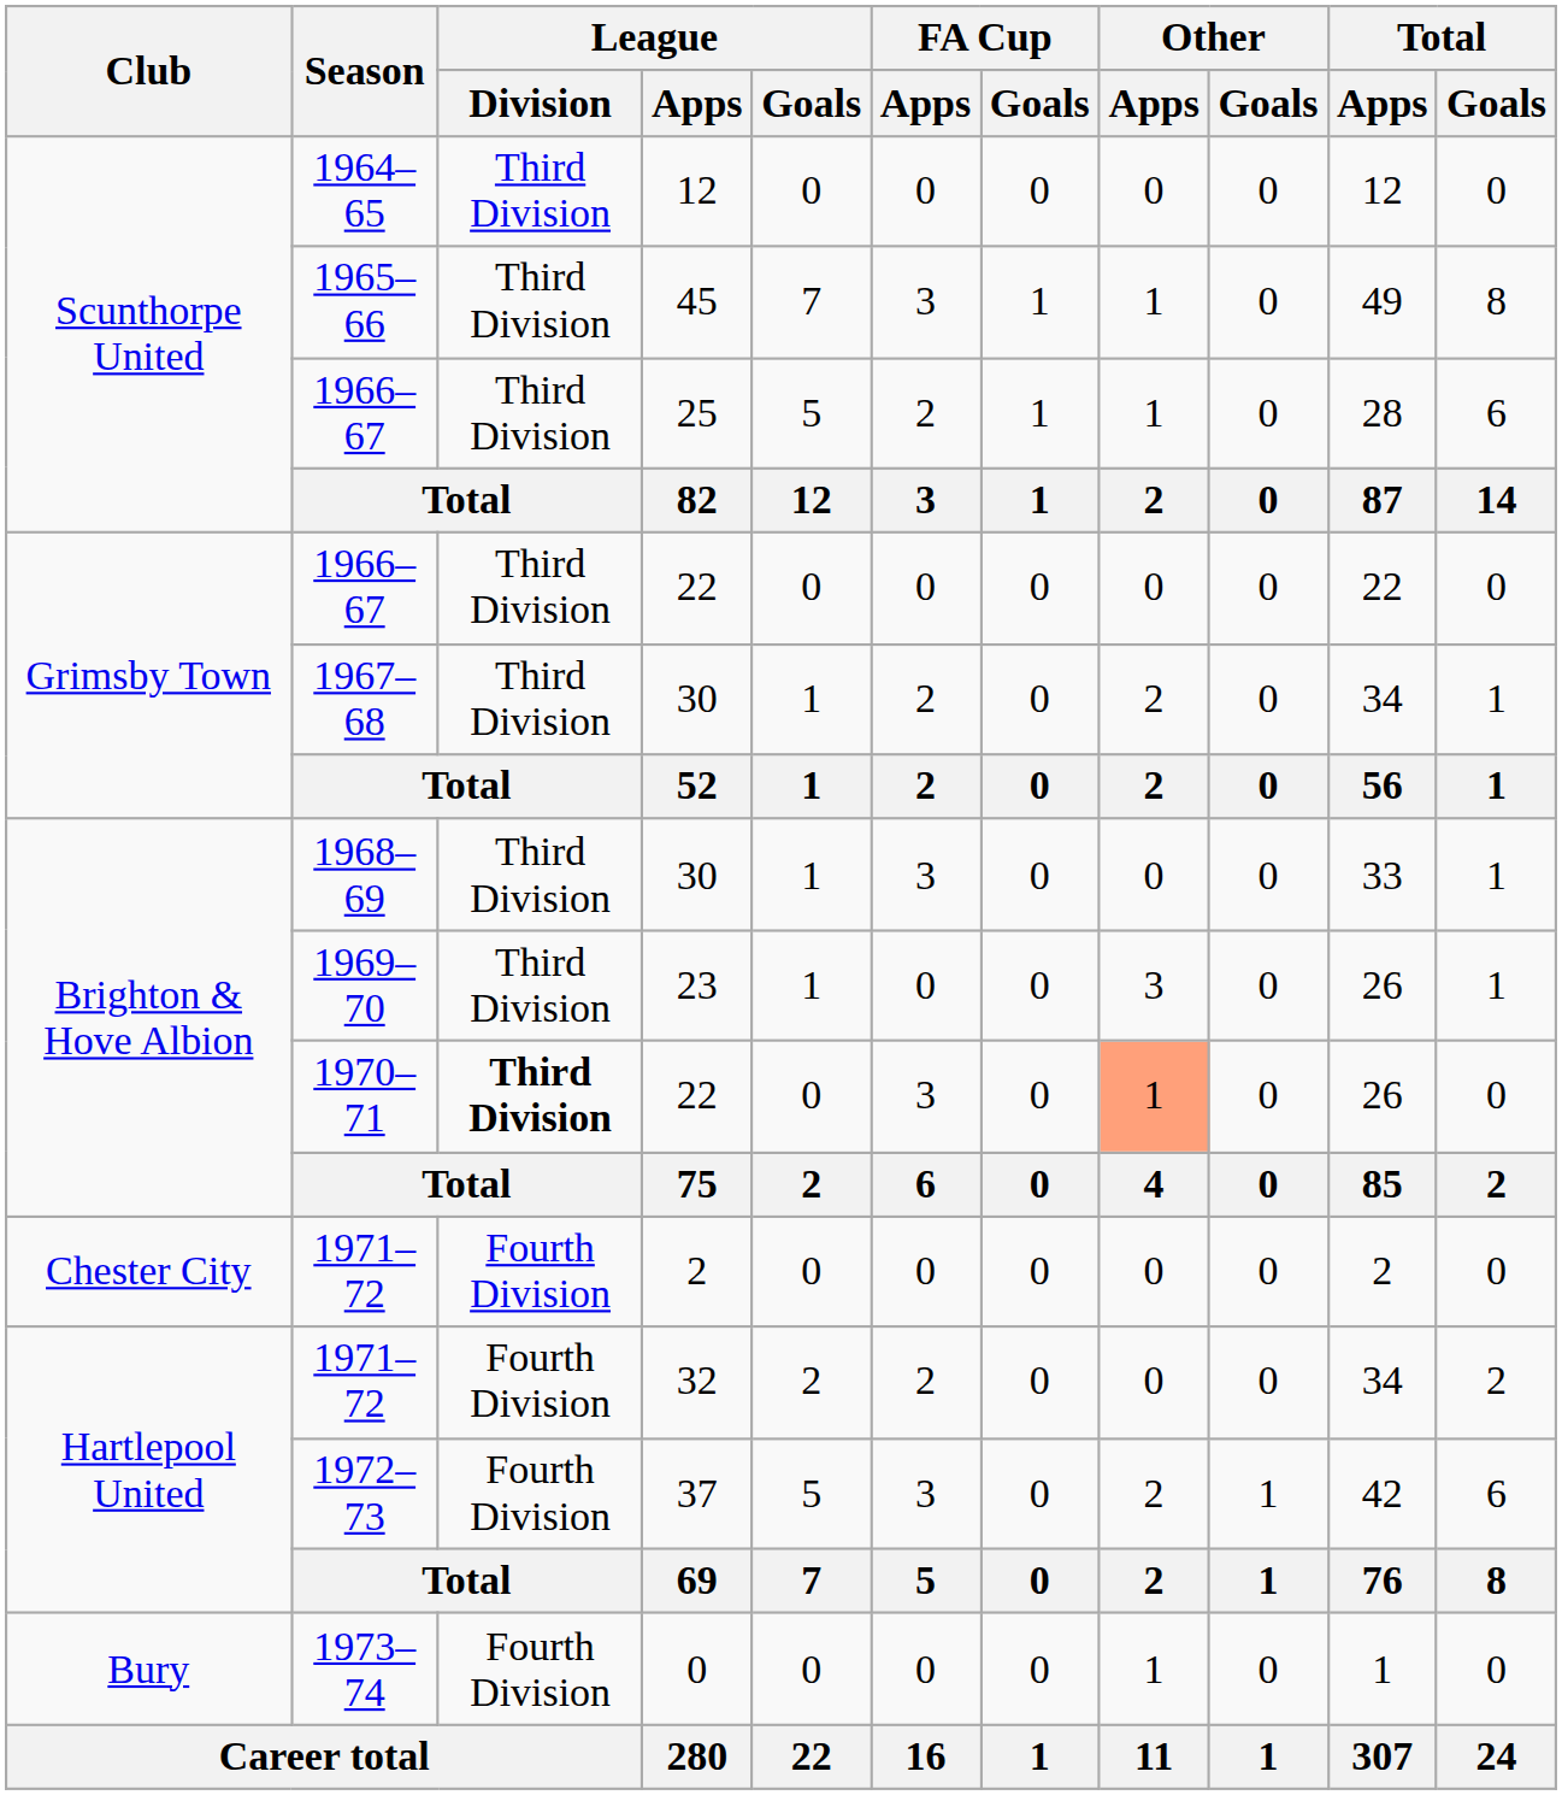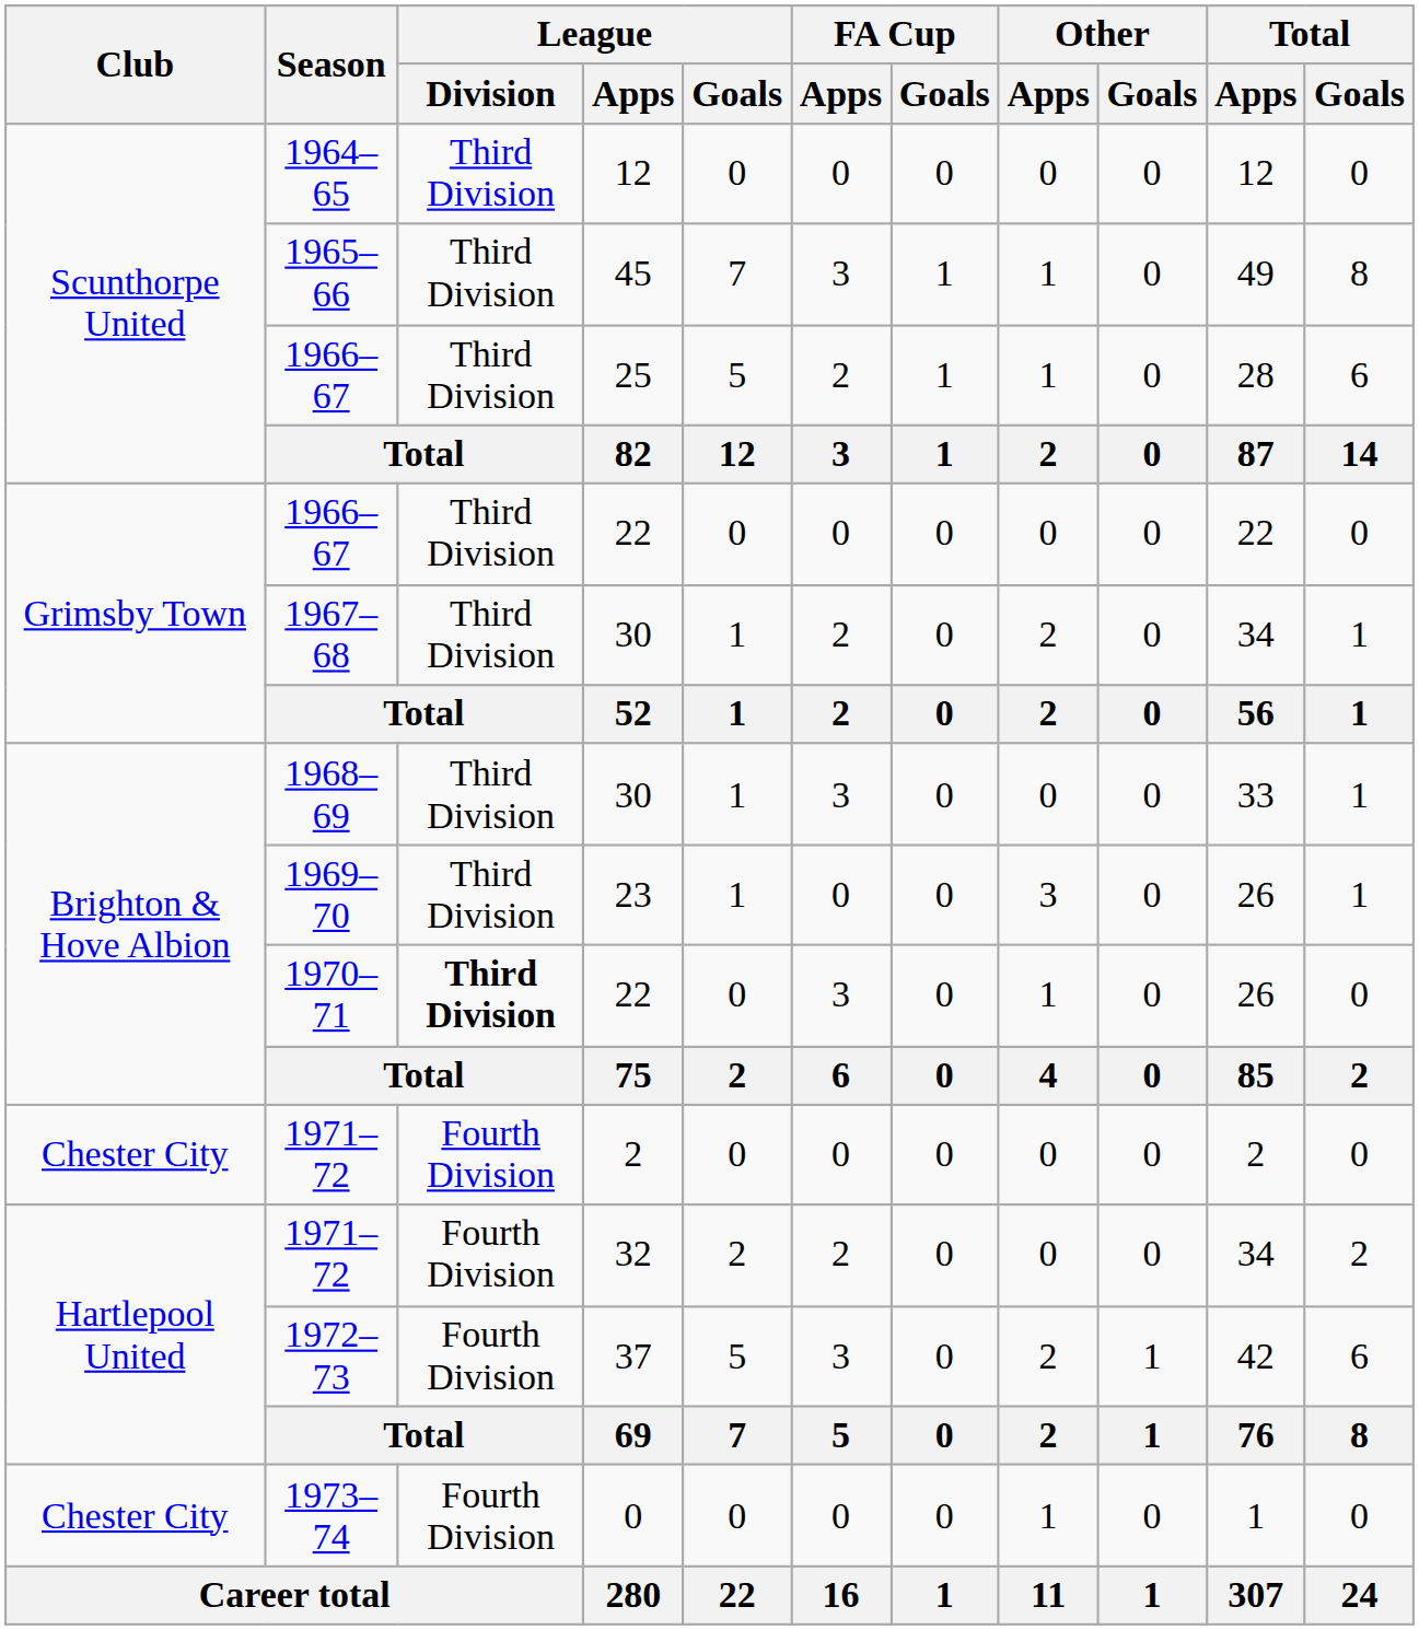 <table class="wikitable" style="text-align: center;">
 <tr>
 <th rowspan="2">Club</th>
 <th rowspan="2">Season</th>
 <th colspan="3">League</th>
 <th colspan="2">FA Cup</th>
 <th colspan="2">Other</th>
 <th colspan="2">Total</th>
 </tr>
 <tr>
 <th>Division</th>
 <th>Apps</th>
 <th>Goals</th>
 <th>Apps</th>
 <th>Goals</th>
 <th>Apps</th>
 <th>Goals</th>
 <th>Apps</th>
 <th>Goals</th>
 </tr>
 <tr>
 <td rowspan="4"><a href='#'>Scunthorpe United</a></td>
 <td><a href='#'>1964–65</a></td>
 <td><a href='#'>Third Division</a></td>
 <td>12</td>
 <td>0</td>
 <td>0</td>
 <td>0</td>
 <td>0</td>
 <td>0</td>
 <td>12</td>
 <td>0</td>
 </tr>
 <tr>
 <td><a href='#'>1965–66</a></td>
 <td>Third Division</td>
 <td>45</td>
 <td>7</td>
 <td>3</td>
 <td>1</td>
 <td>1</td>
 <td>0</td>
 <td>49</td>
 <td>8</td>
 </tr>
 <tr>
 <td><a href='#'>1966–67</a></td>
 <td>Third Division</td>
 <td>25</td>
 <td>5</td>
 <td>2</td>
 <td>1</td>
 <td>1</td>
 <td>0</td>
 <td>28</td>
 <td>6</td>
 </tr>
 <tr>
 <th colspan="2">Total</th>
 <th>82</th>
 <th>12</th>
 <th>3</th>
 <th>1</th>
 <th>2</th>
 <th>0</th>
 <th>87</th>
 <th>14</th>
 </tr>
 <tr>
 <td rowspan="3"><a href='#'>Grimsby Town</a></td>
 <td><a href='#'>1966–67</a></td>
 <td>Third Division</td>
 <td>22</td>
 <td>0</td>
 <td>0</td>
 <td>0</td>
 <td>0</td>
 <td>0</td>
 <td>22</td>
 <td>0</td>
 </tr>
 <tr>
 <td><a href='#'>1967–68</a></td>
 <td>Third Division</td>
 <td>30</td>
 <td>1</td>
 <td>2</td>
 <td>0</td>
 <td>2</td>
 <td>0</td>
 <td>34</td>
 <td>1</td>
 </tr>
 <tr>
 <th colspan="2">Total</th>
 <th>52</th>
 <th>1</th>
 <th>2</th>
 <th>0</th>
 <th>2</th>
 <th>0</th>
 <th>56</th>
 <th>1</th>
 </tr>
 <tr>
 <td rowspan="4"><a href='#'>Brighton & Hove Albion</a></td>
 <td><a href='#'>1968–69</a></td>
 <td>Third Division</td>
 <td>30</td>
 <td>1</td>
 <td>3</td>
 <td>0</td>
 <td>0</td>
 <td>0</td>
 <td>33</td>
 <td>1</td>
 </tr>
 <tr>
 <td><a href='#'>1969–70</a></td>
 <td>Third Division</td>
 <td>23</td>
 <td>1</td>
 <td>0</td>
 <td>0</td>
 <td>3</td>
 <td>0</td>
 <td>26</td>
 <td>1</td>
 </tr>
 <tr>
 <td><a href='#'>1970–71</a></td>
 <td><strong>Third Division</strong></td>
 <td>22</td>
 <td>0</td>
 <td>3</td>
 <td>0</td>
-<td style="background: lightsalmon;">1</td>
+<td>1</td>
 <td>0</td>
 <td>26</td>
 <td>0</td>
 </tr>
 <tr>
 <th colspan="2">Total</th>
 <th>75</th>
 <th>2</th>
 <th>6</th>
 <th>0</th>
 <th>4</th>
 <th>0</th>
 <th>85</th>
 <th>2</th>
 </tr>
 <tr>
 <td><a href='#'>Chester City</a></td>
 <td><a href='#'>1971–72</a></td>
 <td><a href='#'>Fourth Division</a></td>
 <td>2</td>
 <td>0</td>
 <td>0</td>
 <td>0</td>
 <td>0</td>
 <td>0</td>
 <td>2</td>
 <td>0</td>
 </tr>
 <tr>
 <td rowspan="3"><a href='#'>Hartlepool United</a></td>
 <td><a href='#'>1971–72</a></td>
 <td>Fourth Division</td>
 <td>32</td>
 <td>2</td>
 <td>2</td>
 <td>0</td>
 <td>0</td>
 <td>0</td>
 <td>34</td>
 <td>2</td>
 </tr>
 <tr>
 <td><a href='#'>1972–73</a></td>
 <td>Fourth Division</td>
 <td>37</td>
 <td>5</td>
 <td>3</td>
 <td>0</td>
 <td>2</td>
 <td>1</td>
 <td>42</td>
 <td>6</td>
 </tr>
 <tr>
 <th colspan="2">Total</th>
 <th>69</th>
 <th>7</th>
 <th>5</th>
 <th>0</th>
 <th>2</th>
 <th>1</th>
 <th>76</th>
 <th>8</th>
 </tr>
 <tr>
-<td><a href='#'>Bury</a></td>
+<td><a href='#'>Chester City</a></td>
 <td><a href='#'>1973–74</a></td>
 <td>Fourth Division</td>
 <td>0</td>
 <td>0</td>
 <td>0</td>
 <td>0</td>
 <td>1</td>
 <td>0</td>
 <td>1</td>
 <td>0</td>
 </tr>
 <tr>
 <th colspan="3">Career total</th>
 <th>280</th>
 <th>22</th>
 <th>16</th>
 <th>1</th>
 <th>11</th>
 <th>1</th>
 <th>307</th>
 <th>24</th>
 </tr>
 </table>
